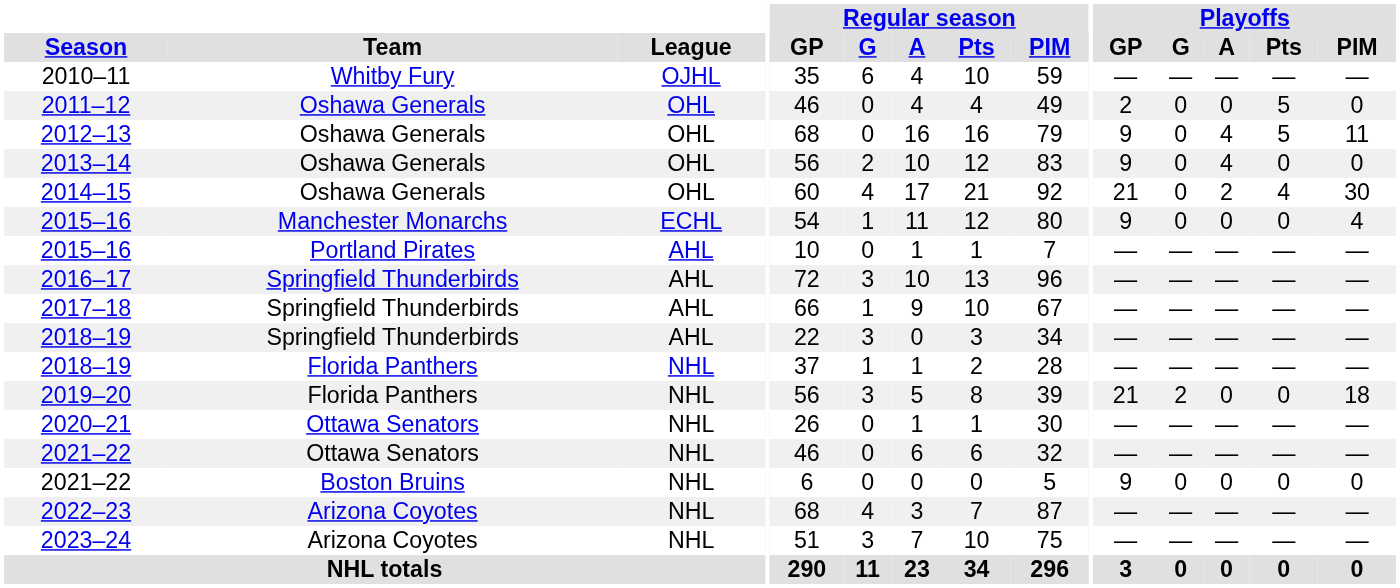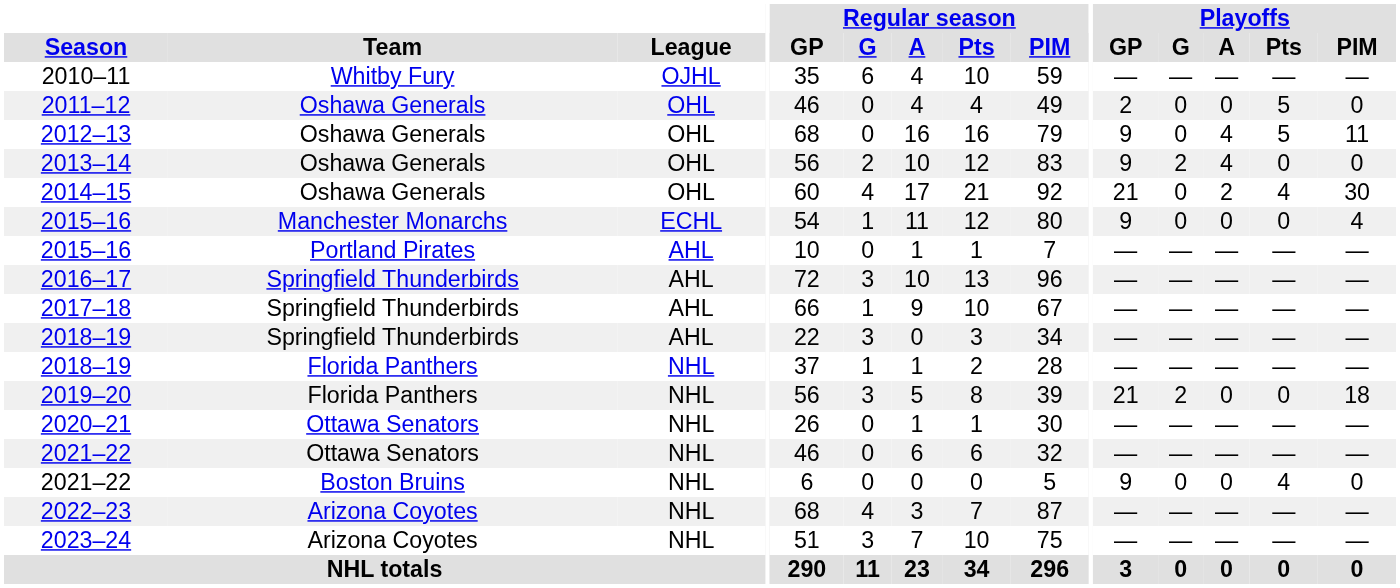 <table border="0" cellpadding="1" cellspacing="0" style="text-align:center; width:60em">
 <tr bgcolor="#e0e0e0">
 <th colspan="3" bgcolor="#ffffff"></th>
 <th rowspan="99" bgcolor="#ffffff"></th>
 <th colspan="5"><a href='#'>Regular season</a></th>
 <th rowspan="99" bgcolor="#ffffff"></th>
 <th colspan="5"><a href='#'>Playoffs</a></th>
 </tr>
 <tr bgcolor="#e0e0e0">
 <th><a href='#'>Season</a></th>
 <th>Team</th>
 <th>League</th>
 <th>GP</th>
 <th><a href='#'>G</a></th>
 <th><a href='#'>A</a></th>
 <th><a href='#'>Pts</a></th>
 <th><a href='#'>PIM</a></th>
 <th>GP</th>
 <th>G</th>
 <th>A</th>
 <th>Pts</th>
 <th>PIM</th>
 </tr>
 <tr>
 <td>2010–11</td>
 <td><a href='#'>Whitby Fury</a></td>
 <td><a href='#'>OJHL</a></td>
 <td>35</td>
 <td>6</td>
 <td>4</td>
 <td>10</td>
 <td>59</td>
 <td>—</td>
 <td>—</td>
 <td>—</td>
 <td>—</td>
 <td>—</td>
 </tr>
 <tr bgcolor="#f0f0f0">
 <td><a href='#'>2011–12</a></td>
 <td><a href='#'>Oshawa Generals</a></td>
 <td><a href='#'>OHL</a></td>
 <td>46</td>
 <td>0</td>
 <td>4</td>
 <td>4</td>
 <td>49</td>
 <td>2</td>
 <td>0</td>
 <td>0</td>
 <td>5</td>
 <td>0</td>
 </tr>
 <tr>
 <td><a href='#'>2012–13</a></td>
 <td>Oshawa Generals</td>
 <td>OHL</td>
 <td>68</td>
 <td>0</td>
 <td>16</td>
 <td>16</td>
 <td>79</td>
 <td>9</td>
 <td>0</td>
 <td>4</td>
 <td>5</td>
 <td>11</td>
 </tr>
 <tr bgcolor="#f0f0f0">
 <td><a href='#'>2013–14</a></td>
 <td>Oshawa Generals</td>
 <td>OHL</td>
 <td>56</td>
 <td>2</td>
 <td>10</td>
 <td>12</td>
 <td>83</td>
 <td>9</td>
-<td>0</td>
+<td>2</td>
 <td>4</td>
 <td>0</td>
 <td>0</td>
 </tr>
 <tr>
 <td><a href='#'>2014–15</a></td>
 <td>Oshawa Generals</td>
 <td>OHL</td>
 <td>60</td>
 <td>4</td>
 <td>17</td>
 <td>21</td>
 <td>92</td>
 <td>21</td>
 <td>0</td>
 <td>2</td>
 <td>4</td>
 <td>30</td>
 </tr>
 <tr bgcolor="#f0f0f0">
 <td><a href='#'>2015–16</a></td>
 <td><a href='#'>Manchester Monarchs</a></td>
 <td><a href='#'>ECHL</a></td>
 <td>54</td>
 <td>1</td>
 <td>11</td>
 <td>12</td>
 <td>80</td>
 <td>9</td>
 <td>0</td>
 <td>0</td>
 <td>0</td>
 <td>4</td>
 </tr>
 <tr>
 <td><a href='#'>2015–16</a></td>
 <td><a href='#'>Portland Pirates</a></td>
 <td><a href='#'>AHL</a></td>
 <td>10</td>
 <td>0</td>
 <td>1</td>
 <td>1</td>
 <td>7</td>
 <td>—</td>
 <td>—</td>
 <td>—</td>
 <td>—</td>
 <td>—</td>
 </tr>
 <tr bgcolor="#f0f0f0">
 <td><a href='#'>2016–17</a></td>
 <td><a href='#'>Springfield Thunderbirds</a></td>
 <td>AHL</td>
 <td>72</td>
 <td>3</td>
 <td>10</td>
 <td>13</td>
 <td>96</td>
 <td>—</td>
 <td>—</td>
 <td>—</td>
 <td>—</td>
 <td>—</td>
 </tr>
 <tr>
 <td><a href='#'>2017–18</a></td>
 <td>Springfield Thunderbirds</td>
 <td>AHL</td>
 <td>66</td>
 <td>1</td>
 <td>9</td>
 <td>10</td>
 <td>67</td>
 <td>—</td>
 <td>—</td>
 <td>—</td>
 <td>—</td>
 <td>—</td>
 </tr>
 <tr bgcolor="#f0f0f0">
 <td><a href='#'>2018–19</a></td>
 <td>Springfield Thunderbirds</td>
 <td>AHL</td>
 <td>22</td>
 <td>3</td>
 <td>0</td>
 <td>3</td>
 <td>34</td>
 <td>—</td>
 <td>—</td>
 <td>—</td>
 <td>—</td>
 <td>—</td>
 </tr>
 <tr>
 <td><a href='#'>2018–19</a></td>
 <td><a href='#'>Florida Panthers</a></td>
 <td><a href='#'>NHL</a></td>
 <td>37</td>
 <td>1</td>
 <td>1</td>
 <td>2</td>
 <td>28</td>
 <td>—</td>
 <td>—</td>
 <td>—</td>
 <td>—</td>
 <td>—</td>
 </tr>
 <tr bgcolor="#f0f0f0">
 <td><a href='#'>2019–20</a></td>
 <td>Florida Panthers</td>
 <td>NHL</td>
 <td>56</td>
 <td>3</td>
 <td>5</td>
 <td>8</td>
 <td>39</td>
 <td>21</td>
 <td>2</td>
 <td>0</td>
 <td>0</td>
 <td>18</td>
 </tr>
 <tr>
 <td><a href='#'>2020–21</a></td>
 <td><a href='#'>Ottawa Senators</a></td>
 <td>NHL</td>
 <td>26</td>
 <td>0</td>
 <td>1</td>
 <td>1</td>
 <td>30</td>
 <td>—</td>
 <td>—</td>
 <td>—</td>
 <td>—</td>
 <td>—</td>
 </tr>
 <tr bgcolor="#f0f0f0">
 <td><a href='#'>2021–22</a></td>
 <td>Ottawa Senators</td>
 <td>NHL</td>
 <td>46</td>
 <td>0</td>
 <td>6</td>
 <td>6</td>
 <td>32</td>
 <td>—</td>
 <td>—</td>
 <td>—</td>
 <td>—</td>
 <td>—</td>
 </tr>
 <tr>
 <td>2021–22</td>
 <td><a href='#'>Boston Bruins</a></td>
 <td>NHL</td>
 <td>6</td>
 <td>0</td>
 <td>0</td>
 <td>0</td>
 <td>5</td>
 <td>9</td>
 <td>0</td>
 <td>0</td>
-<td>0</td>
+<td>4</td>
 <td>0</td>
 </tr>
 <tr bgcolor="#f0f0f0">
 <td><a href='#'>2022–23</a></td>
 <td><a href='#'>Arizona Coyotes</a></td>
 <td>NHL</td>
 <td>68</td>
 <td>4</td>
 <td>3</td>
 <td>7</td>
 <td>87</td>
 <td>—</td>
 <td>—</td>
 <td>—</td>
 <td>—</td>
 <td>—</td>
 </tr>
 <tr>
 <td><a href='#'>2023–24</a></td>
 <td>Arizona Coyotes</td>
 <td>NHL</td>
 <td>51</td>
 <td>3</td>
 <td>7</td>
 <td>10</td>
 <td>75</td>
 <td>—</td>
 <td>—</td>
 <td>—</td>
 <td>—</td>
 <td>—</td>
 </tr>
 <tr bgcolor="#e0e0e0">
 <th colspan="3">NHL totals</th>
 <th>290</th>
 <th>11</th>
 <th>23</th>
 <th>34</th>
 <th>296</th>
 <th>3</th>
 <th>0</th>
 <th>0</th>
 <th>0</th>
 <th>0</th>
 </tr>
 </table>
